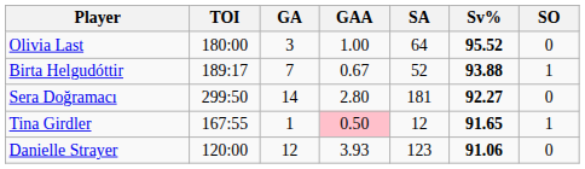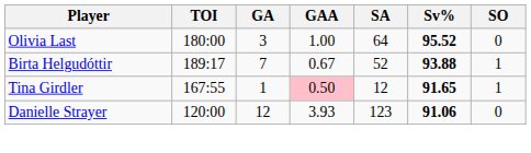 <table class="wikitable sortable" style="text-align:center;">
 <tr>
 <th style="width:170px;">Player</th>
 <th style="width:60px;">TOI</th>
 <th style="width:50px;">GA</th>
 <th style="width:60px;">GAA</th>
 <th style="width:50px;">SA</th>
 <th style="width:60px;">Sv%</th>
 <th style="width:50px;">SO</th>
 </tr>
 <tr>
 <td style="text-align:left;"> <a href='#'>Olivia Last</a></td>
 <td>180:00</td>
 <td>3</td>
 <td>1.00</td>
 <td>64</td>
 <td><strong>95.52</strong></td>
 <td>0</td>
 </tr>
 <tr>
 <td style="text-align:left;"> <a href='#'>Birta Helgudóttir</a></td>
 <td>189:17</td>
 <td>7</td>
 <td>0.67</td>
 <td>52</td>
 <td><strong>93.88</strong></td>
 <td>1</td>
 </tr>
 <tr>
-<td style="text-align:left;"> <a href='#'>Sera Doğramacı</a></td>
-<td>299:50</td>
-<td>14</td>
-<td>2.80</td>
-<td>181</td>
-<td><strong>92.27</strong></td>
-<td>0</td>
-</tr>
-<tr>
 <td style="text-align:left;"> <a href='#'>Tina Girdler</a></td>
 <td>167:55</td>
 <td>1</td>
 <td style="background: pink;">0.50</td>
 <td>12</td>
 <td><strong>91.65</strong></td>
 <td>1</td>
 </tr>
 <tr>
 <td style="text-align:left;"> <a href='#'>Danielle Strayer</a></td>
 <td>120:00</td>
 <td>12</td>
 <td>3.93</td>
 <td>123</td>
 <td><strong>91.06</strong></td>
 <td>0</td>
 </tr>
 </table>
